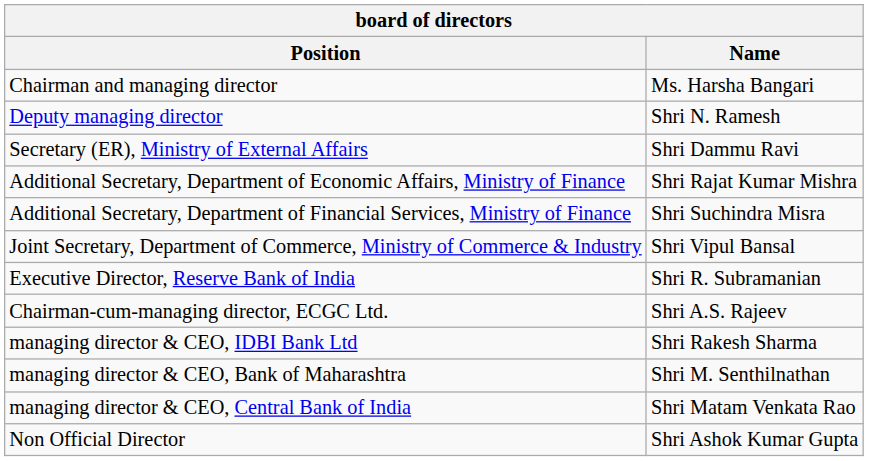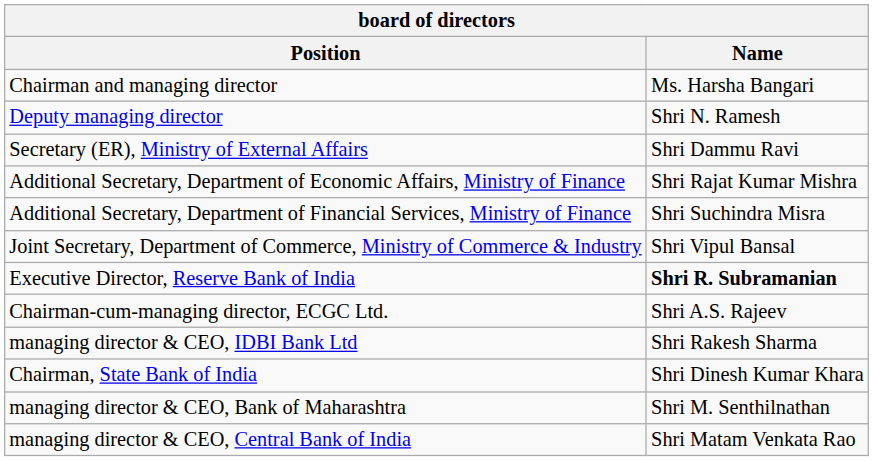 <table class="wikitable">
 <tr>
 <th colspan="2">board of directors</th>
 </tr>
 <tr>
 <th>Position</th>
 <th>Name</th>
 </tr>
 <tr>
 <td>Chairman and managing director</td>
 <td>Ms. Harsha Bangari</td>
 </tr>
 <tr>
 <td><a href='#'>Deputy managing director</a></td>
 <td>Shri N. Ramesh</td>
 </tr>
 <tr>
 <td>Secretary (ER), <a href='#'>Ministry of External Affairs</a></td>
 <td>Shri Dammu Ravi</td>
 </tr>
 <tr>
 <td>Additional Secretary, Department of Economic Affairs, <a href='#'>Ministry of Finance</a></td>
 <td>Shri Rajat Kumar Mishra</td>
 </tr>
 <tr>
 <td>Additional Secretary, Department of Financial Services, <a href='#'>Ministry of Finance</a></td>
 <td>Shri Suchindra Misra</td>
 </tr>
 <tr>
 <td>Joint Secretary, Department of Commerce, <a href='#'>Ministry of Commerce & Industry</a></td>
 <td>Shri Vipul Bansal</td>
 </tr>
 <tr>
 <td>Executive Director, <a href='#'>Reserve Bank of India</a></td>
-<td>Shri R. Subramanian</td>
+<td><strong>Shri R. Subramanian</strong></td>
 </tr>
 <tr>
 <td>Chairman-cum-managing director, ECGC Ltd.</td>
 <td>Shri A.S. Rajeev</td>
 </tr>
 <tr>
 <td>managing director & CEO, <a href='#'>IDBI Bank Ltd</a></td>
 <td>Shri Rakesh Sharma</td>
 </tr>
 <tr>
+<td>Chairman, <a href='#'>State Bank of India</a></td>
+<td>Shri Dinesh Kumar Khara</td>
+</tr>
+<tr>
 <td>managing director & CEO, Bank of Maharashtra</td>
 <td>Shri M. Senthilnathan</td>
 </tr>
 <tr>
 <td>managing director & CEO, <a href='#'>Central Bank of India</a></td>
 <td>Shri Matam Venkata Rao</td>
 </tr>
-<tr>
-<td>Non Official Director</td>
-<td>Shri Ashok Kumar Gupta</td>
-</tr>
 </table>
